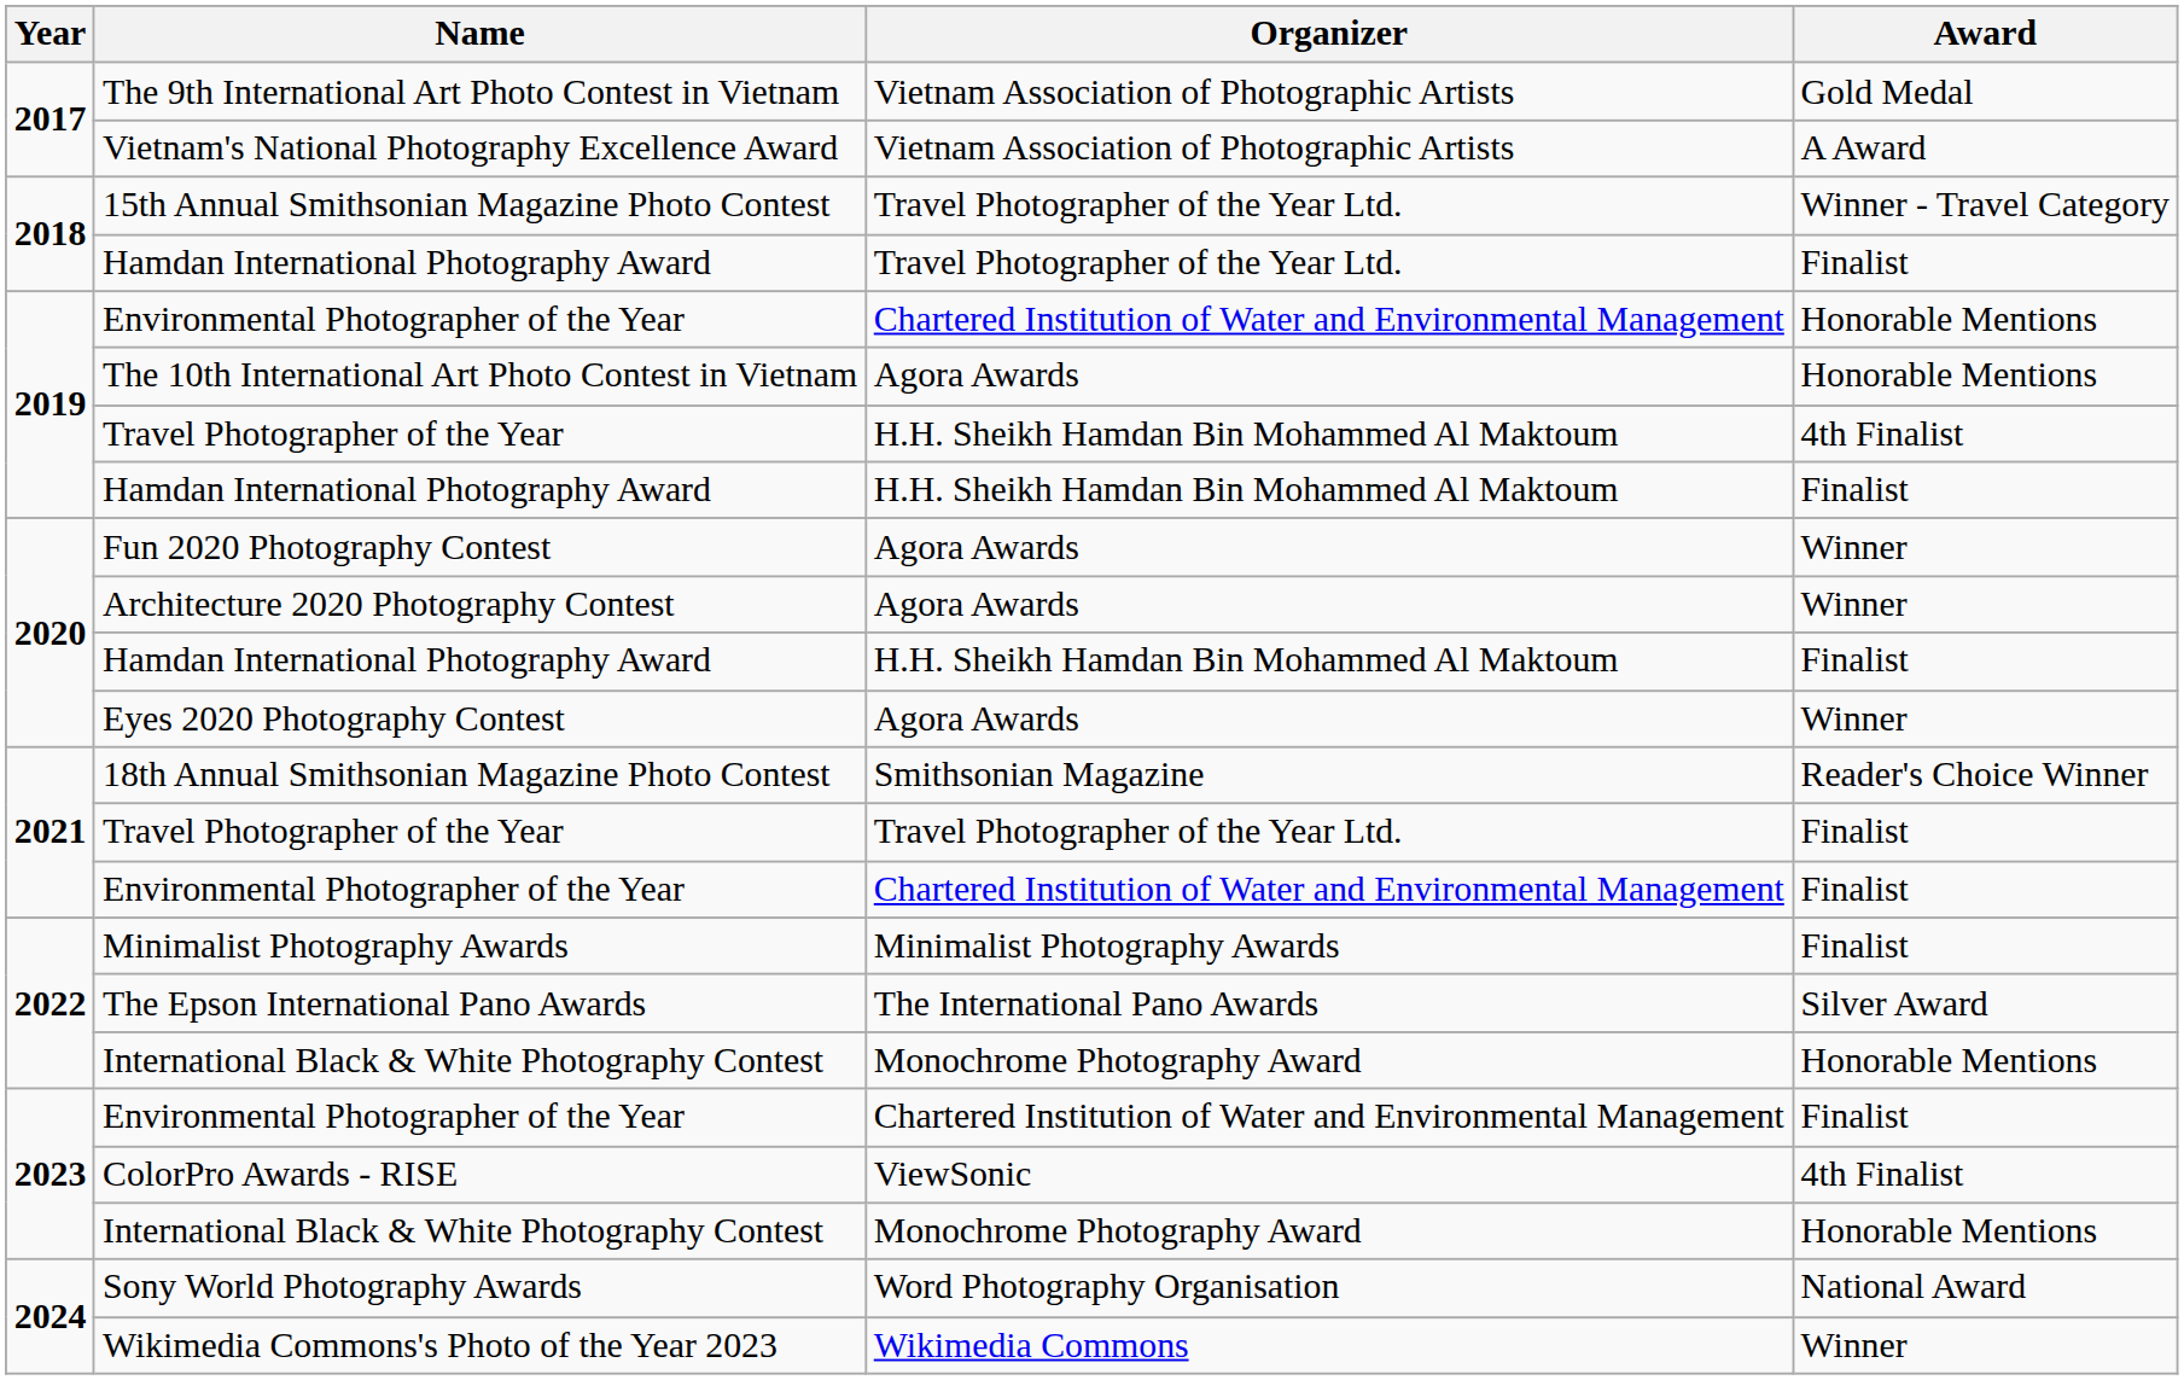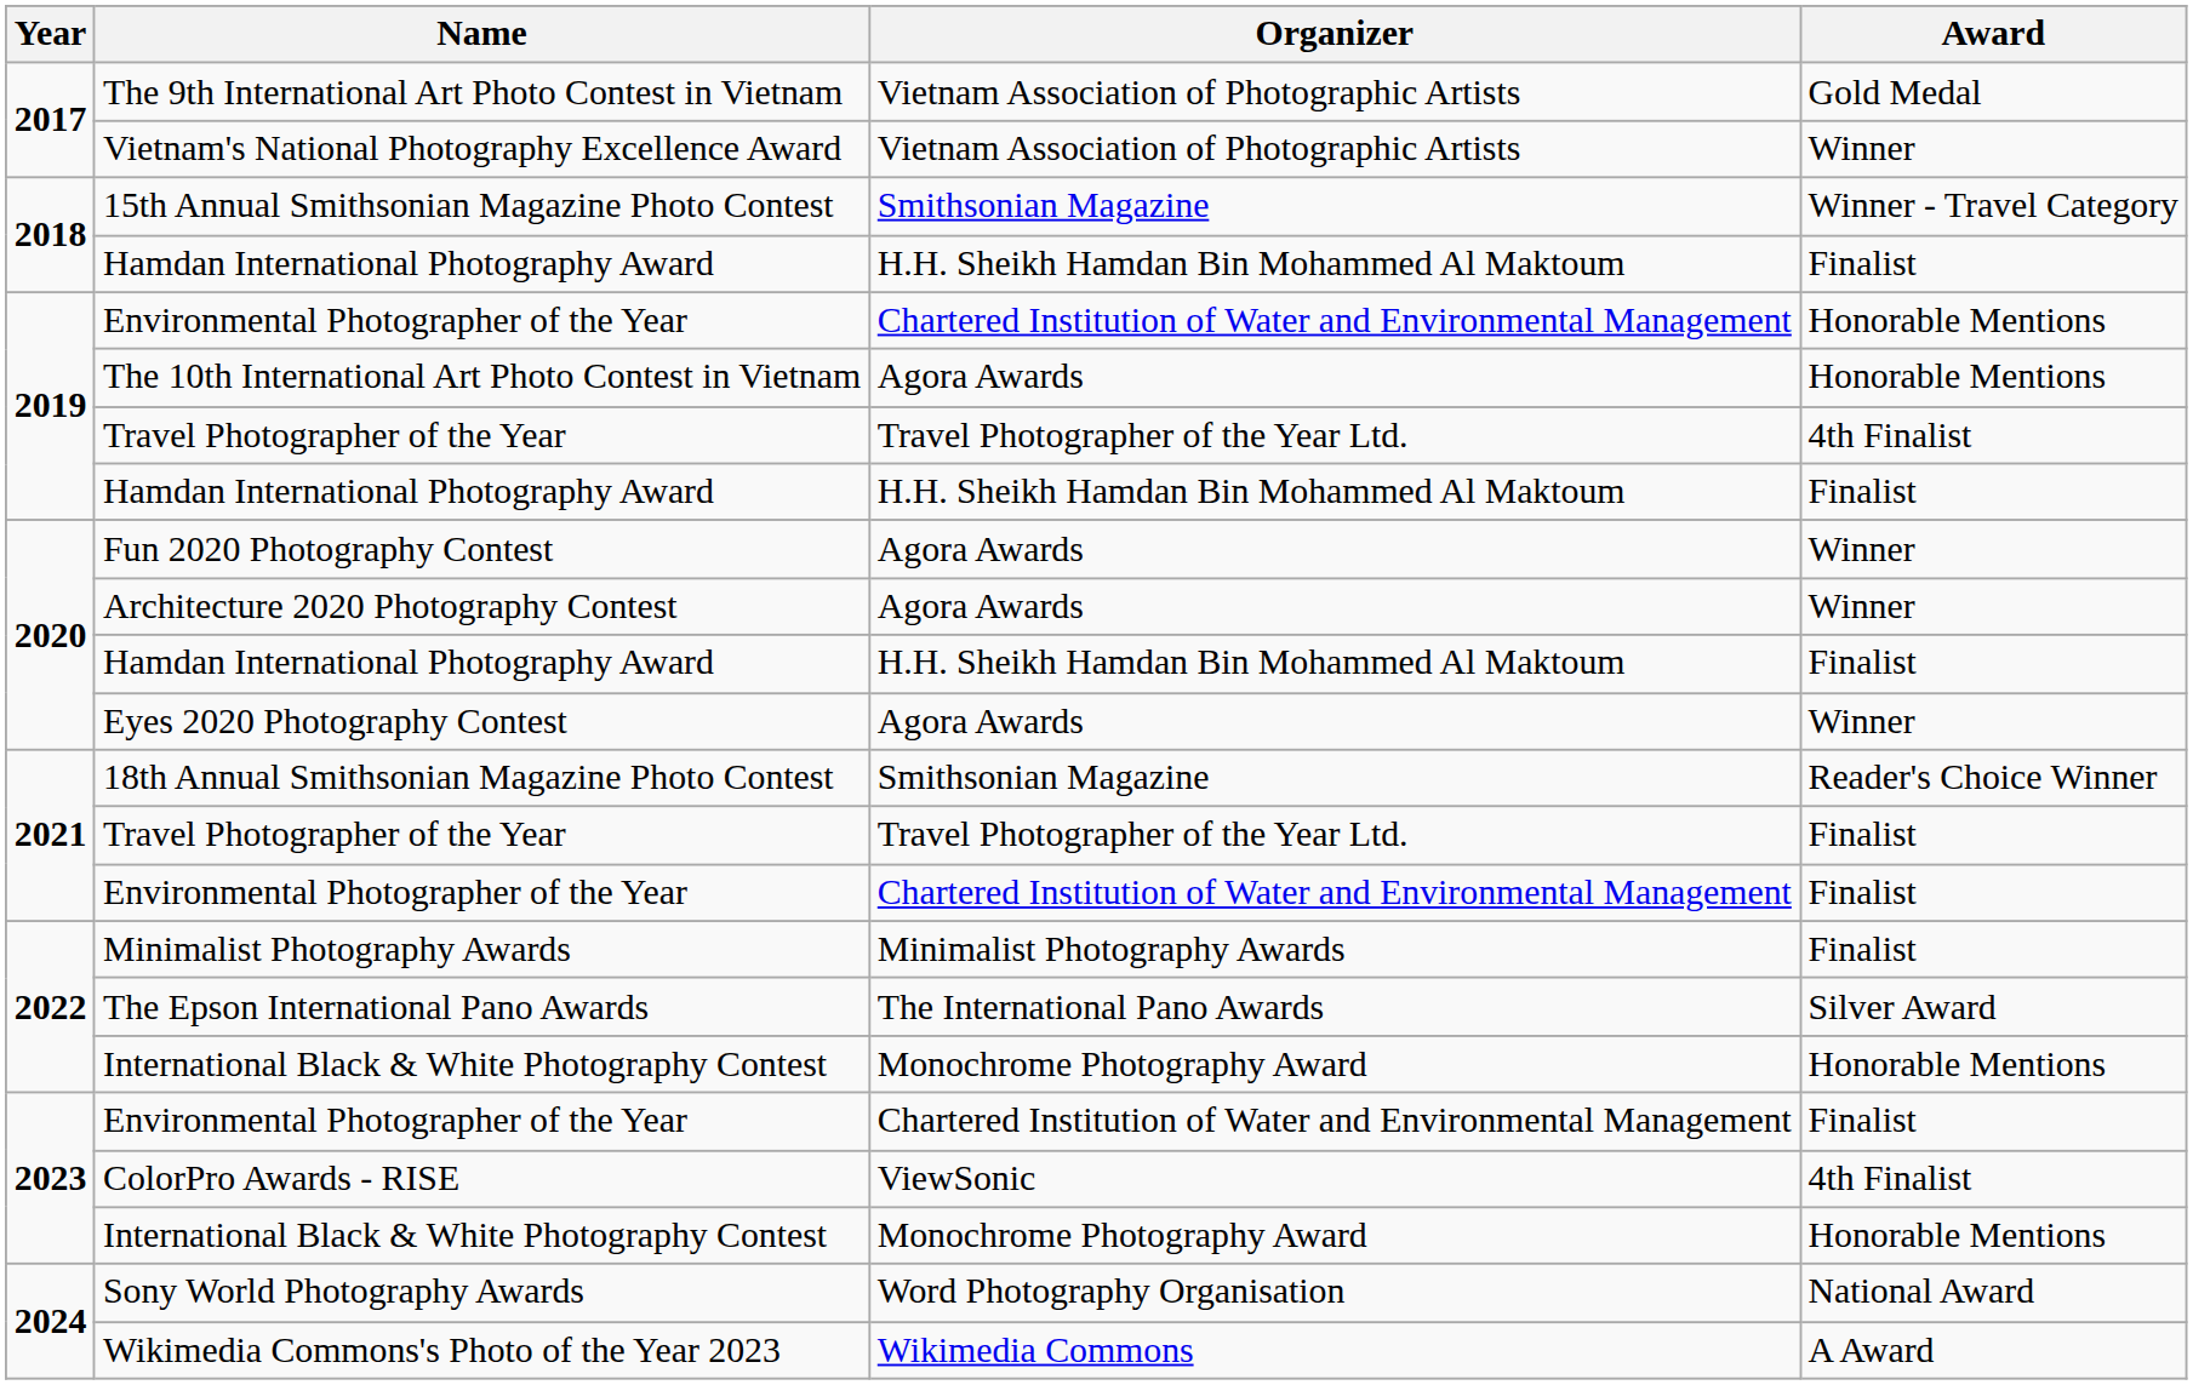 <table class="wikitable sortable mw-collapsible">
 <tr>
 <th>Year</th>
 <th>Name</th>
 <th>Organizer</th>
 <th>Award</th>
 </tr>
 <tr>
 <td rowspan="2"><strong>2017</strong></td>
 <td>The 9th International Art Photo Contest in Vietnam</td>
 <td>Vietnam Association of Photographic Artists</td>
 <td>Gold Medal</td>
 </tr>
 <tr>
 <td>Vietnam's National Photography Excellence Award</td>
 <td>Vietnam Association of Photographic Artists</td>
-<td>A Award</td>
+<td>Winner</td>
 </tr>
 <tr>
 <td rowspan="2"><strong>2018</strong></td>
 <td>15th Annual Smithsonian Magazine Photo Contest</td>
-<td>Travel Photographer of the Year Ltd.</td>
+<td><a href='#'>Smithsonian Magazine</a></td>
 <td>Winner - Travel Category</td>
 </tr>
 <tr>
 <td>Hamdan International Photography Award</td>
-<td>Travel Photographer of the Year Ltd.</td>
+<td>H.H. Sheikh Hamdan Bin Mohammed Al Maktoum</td>
 <td>Finalist</td>
 </tr>
 <tr>
 <td rowspan="4"><strong>2019</strong></td>
 <td>Environmental Photographer of the Year</td>
 <td><a href='#'>Chartered Institution of Water and Environmental Management</a></td>
 <td>Honorable Mentions</td>
 </tr>
 <tr>
 <td>The 10th International Art Photo Contest in Vietnam</td>
 <td>Agora Awards</td>
 <td>Honorable Mentions</td>
 </tr>
 <tr>
 <td>Travel Photographer of the Year</td>
-<td>H.H. Sheikh Hamdan Bin Mohammed Al Maktoum</td>
+<td>Travel Photographer of the Year Ltd.</td>
 <td>4th Finalist</td>
 </tr>
 <tr>
 <td>Hamdan International Photography Award</td>
 <td>H.H. Sheikh Hamdan Bin Mohammed Al Maktoum</td>
 <td>Finalist</td>
 </tr>
 <tr>
 <td rowspan="4"><strong>2020</strong></td>
 <td>Fun 2020 Photography Contest</td>
 <td>Agora Awards</td>
 <td>Winner</td>
 </tr>
 <tr>
 <td>Architecture 2020 Photography Contest</td>
 <td>Agora Awards</td>
 <td>Winner</td>
 </tr>
 <tr>
 <td>Hamdan International Photography Award</td>
 <td>H.H. Sheikh Hamdan Bin Mohammed Al Maktoum</td>
 <td>Finalist</td>
 </tr>
 <tr>
 <td>Eyes 2020 Photography Contest</td>
 <td>Agora Awards</td>
 <td>Winner</td>
 </tr>
 <tr>
 <td rowspan="3"><strong>2021</strong></td>
 <td>18th Annual Smithsonian Magazine Photo Contest</td>
 <td>Smithsonian Magazine</td>
 <td>Reader's Choice Winner</td>
 </tr>
 <tr>
 <td>Travel Photographer of the Year</td>
 <td>Travel Photographer of the Year Ltd.</td>
 <td>Finalist</td>
 </tr>
 <tr>
 <td>Environmental Photographer of the Year</td>
 <td><a href='#'>Chartered Institution of Water and Environmental Management</a></td>
 <td>Finalist</td>
 </tr>
 <tr>
 <td rowspan="3"><strong>2022</strong></td>
 <td>Minimalist Photography Awards</td>
 <td>Minimalist Photography Awards</td>
 <td>Finalist</td>
 </tr>
 <tr>
 <td>The Epson International Pano Awards</td>
 <td>The International Pano Awards</td>
 <td>Silver Award</td>
 </tr>
 <tr>
 <td>International Black & White Photography Contest</td>
 <td>Monochrome Photography Award</td>
 <td>Honorable Mentions</td>
 </tr>
 <tr>
 <td rowspan="3"><strong>2023</strong></td>
 <td>Environmental Photographer of the Year</td>
 <td>Chartered Institution of Water and Environmental Management</td>
 <td>Finalist</td>
 </tr>
 <tr>
 <td>ColorPro Awards - RISE</td>
 <td>ViewSonic</td>
 <td>4th Finalist</td>
 </tr>
 <tr>
 <td>International Black & White Photography Contest</td>
 <td>Monochrome Photography Award</td>
 <td>Honorable Mentions</td>
 </tr>
 <tr>
 <td rowspan="2"><strong>2024</strong></td>
 <td>Sony World Photography Awards</td>
 <td>Word Photography Organisation</td>
 <td>National Award</td>
 </tr>
 <tr>
 <td>Wikimedia Commons's Photo of the Year 2023</td>
 <td><a href='#'>Wikimedia Commons</a></td>
-<td>Winner</td>
+<td>A Award</td>
 </tr>
 </table>
